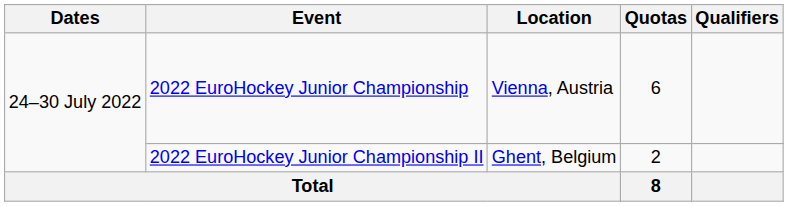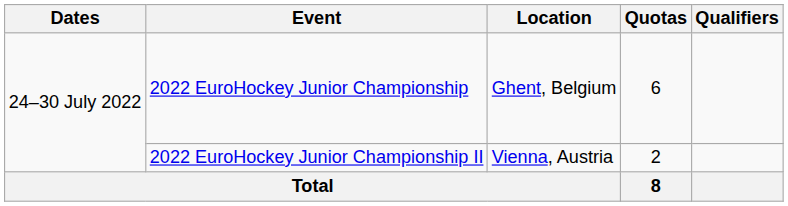 <table class="wikitable">
 <tr>
 <th>Dates</th>
 <th>Event</th>
 <th>Location</th>
 <th>Quotas</th>
 <th>Qualifiers</th>
 </tr>
 <tr>
 <td rowspan=2>24–30 July 2022</td>
 <td><a href='#'>2022 EuroHockey Junior Championship</a></td>
-<td><a href='#'>Vienna</a>, Austria</td>
+<td><a href='#'>Ghent</a>, Belgium</td>
 <td align=center>6</td>
 <td><br><br><br><br><br></td>
 </tr>
 <tr>
 <td><a href='#'>2022 EuroHockey Junior Championship II</a></td>
-<td><a href='#'>Ghent</a>, Belgium</td>
+<td><a href='#'>Vienna</a>, Austria</td>
 <td align=center>2</td>
 <td><br></td>
 </tr>
 <tr>
 <th colspan=3>Total</th>
 <th>8</th>
 <th></th>
 </tr>
 </table>
